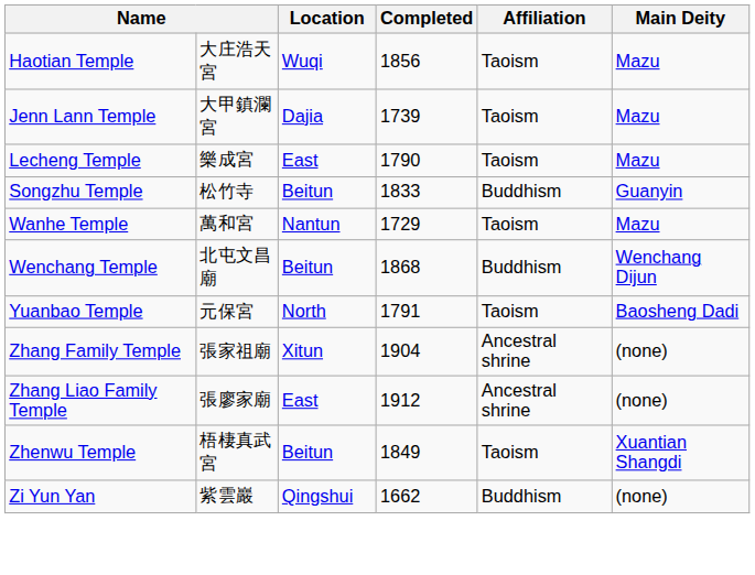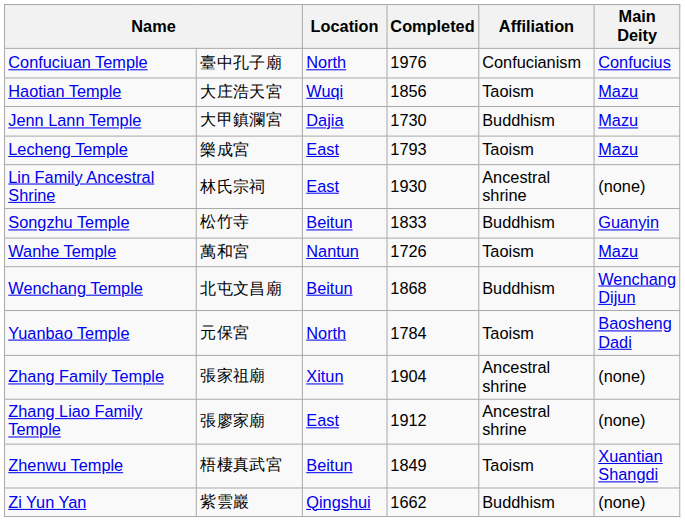 <table class="wikitable sortable" style="width:75%">
 <tr>
 <th colspan="2" scope="col">Name</th>
 <th scope="col" style="width:5em">Location</th>
 <th scope="col" style="width:5em">Completed</th>
 <th scope="col" style="width:7em">Affiliation</th>
 <th scope="col">Main Deity</th>
+</tr>
+<tr>
+<td style="width:15em"><a href='#'>Confuciuan Temple</a></td>
+<td style="width:9em">臺中孔子廟</td>
+<td><a href='#'>North</a></td>
+<td>1976</td>
+<td>Confucianism</td>
+<td><a href='#'>Confucius</a></td>
 </tr>
 <tr>
 <td><a href='#'>Haotian Temple</a></td>
 <td>大庄浩天宮</td>
 <td><a href='#'>Wuqi</a></td>
 <td>1856</td>
 <td>Taoism</td>
 <td><a href='#'>Mazu</a></td>
 </tr>
 <tr>
 <td><a href='#'>Jenn Lann Temple</a></td>
 <td>大甲鎮瀾宮</td>
 <td><a href='#'>Dajia</a></td>
-<td>1739</td>
-<td>Taoism</td>
+<td>1730</td>
+<td>Buddhism</td>
 <td><a href='#'>Mazu</a></td>
 </tr>
 <tr>
 <td><a href='#'>Lecheng Temple</a></td>
 <td>樂成宮</td>
 <td><a href='#'>East</a></td>
-<td>1790</td>
+<td>1793</td>
 <td>Taoism</td>
 <td><a href='#'>Mazu</a></td>
+</tr>
+<tr>
+<td><a href='#'>Lin Family Ancestral Shrine</a></td>
+<td>林氏宗祠</td>
+<td><a href='#'>East</a></td>
+<td>1930</td>
+<td>Ancestral shrine</td>
+<td>(none)</td>
 </tr>
 <tr>
 <td><a href='#'>Songzhu Temple</a></td>
 <td>松竹寺</td>
 <td><a href='#'>Beitun</a></td>
 <td>1833</td>
 <td>Buddhism</td>
 <td><a href='#'>Guanyin</a></td>
 </tr>
 <tr>
 <td><a href='#'>Wanhe Temple</a></td>
 <td>萬和宮</td>
 <td><a href='#'>Nantun</a></td>
-<td>1729</td>
+<td>1726</td>
 <td>Taoism</td>
 <td><a href='#'>Mazu</a></td>
 </tr>
 <tr>
 <td><a href='#'>Wenchang Temple</a></td>
 <td>北屯文昌廟</td>
 <td><a href='#'>Beitun</a></td>
 <td>1868</td>
 <td>Buddhism</td>
 <td><a href='#'>Wenchang Dijun</a></td>
 </tr>
 <tr>
 <td><a href='#'>Yuanbao Temple</a></td>
 <td>元保宮</td>
 <td><a href='#'>North</a></td>
-<td>1791</td>
+<td>1784</td>
 <td>Taoism</td>
 <td><a href='#'>Baosheng Dadi</a></td>
 </tr>
 <tr>
 <td><a href='#'>Zhang Family Temple</a></td>
 <td>張家祖廟</td>
 <td><a href='#'>Xitun</a></td>
 <td>1904</td>
 <td>Ancestral shrine</td>
 <td>(none)</td>
 </tr>
 <tr>
 <td><a href='#'>Zhang Liao Family Temple</a></td>
 <td>張廖家廟</td>
 <td><a href='#'>East</a></td>
 <td>1912</td>
 <td>Ancestral shrine</td>
 <td>(none)</td>
 </tr>
 <tr>
 <td><a href='#'>Zhenwu Temple</a></td>
 <td>梧棲真武宮</td>
 <td><a href='#'>Beitun</a></td>
 <td>1849</td>
 <td>Taoism</td>
 <td><a href='#'>Xuantian Shangdi</a></td>
 </tr>
 <tr>
 <td><a href='#'>Zi Yun Yan</a></td>
 <td>紫雲巖</td>
 <td><a href='#'>Qingshui</a></td>
 <td>1662</td>
 <td>Buddhism</td>
 <td>(none)</td>
 </tr>
 </table>
